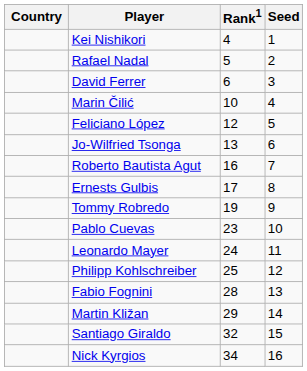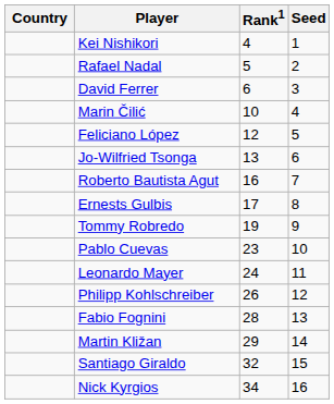 <table class=wikitable>
 <tr>
 <th width="70">Country</th>
 <th width="175">Player</th>
 <th>Rank<sup>1</sup></th>
 <th>Seed</th>
 </tr>
 <tr>
 <td></td>
 <td><a href='#'>Kei Nishikori</a></td>
 <td>4</td>
 <td>1</td>
 </tr>
 <tr>
 <td></td>
 <td><a href='#'>Rafael Nadal</a></td>
 <td>5</td>
 <td>2</td>
 </tr>
 <tr>
 <td></td>
 <td><a href='#'>David Ferrer</a></td>
 <td>6</td>
 <td>3</td>
 </tr>
 <tr>
 <td></td>
 <td><a href='#'>Marin Čilić</a></td>
 <td>10</td>
 <td>4</td>
 </tr>
 <tr>
 <td></td>
 <td><a href='#'>Feliciano López</a></td>
 <td>12</td>
 <td>5</td>
 </tr>
 <tr>
 <td></td>
 <td><a href='#'>Jo-Wilfried Tsonga</a></td>
 <td>13</td>
 <td>6</td>
 </tr>
 <tr>
 <td></td>
 <td><a href='#'>Roberto Bautista Agut</a></td>
 <td>16</td>
 <td>7</td>
 </tr>
 <tr>
 <td></td>
 <td><a href='#'>Ernests Gulbis</a></td>
 <td>17</td>
 <td>8</td>
 </tr>
 <tr>
 <td></td>
 <td><a href='#'>Tommy Robredo</a></td>
 <td>19</td>
 <td>9</td>
 </tr>
 <tr>
 <td></td>
 <td><a href='#'>Pablo Cuevas</a></td>
 <td>23</td>
 <td>10</td>
 </tr>
 <tr>
 <td></td>
 <td><a href='#'>Leonardo Mayer</a></td>
 <td>24</td>
 <td>11</td>
 </tr>
 <tr>
 <td></td>
 <td><a href='#'>Philipp Kohlschreiber</a></td>
-<td>25</td>
+<td>26</td>
 <td>12</td>
 </tr>
 <tr>
 <td></td>
 <td><a href='#'>Fabio Fognini</a></td>
 <td>28</td>
 <td>13</td>
 </tr>
 <tr>
 <td></td>
 <td><a href='#'>Martin Kližan</a></td>
 <td>29</td>
 <td>14</td>
 </tr>
 <tr>
 <td></td>
 <td><a href='#'>Santiago Giraldo</a></td>
 <td>32</td>
 <td>15</td>
 </tr>
 <tr>
 <td></td>
 <td><a href='#'>Nick Kyrgios</a></td>
 <td>34</td>
 <td>16</td>
 </tr>
 </table>
